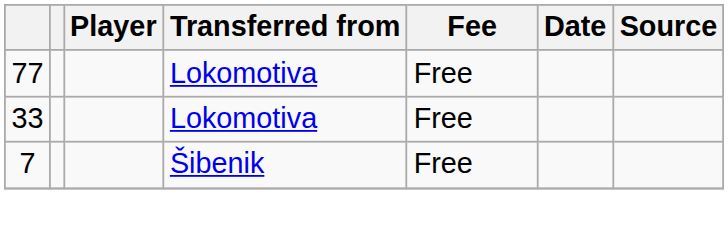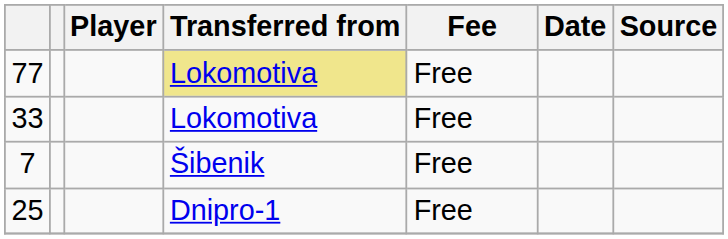 <table class="wikitable plainrowheaders sortable">
 <tr>
 <th></th>
 <th></th>
 <th scope=col>Player</th>
 <th>Transferred from</th>
 <th !scope=col; style="width: 65px;">Fee</th>
 <th scope=col>Date</th>
 <th scope=col>Source</th>
 </tr>
 <tr>
 <td align=center>77</td>
 <td align=center></td>
 <td></td>
-<td> <a href='#'>Lokomotiva</a></td>
+<td style="background: khaki;"> <a href='#'>Lokomotiva</a></td>
 <td>Free</td>
 <td></td>
 <td></td>
 </tr>
 <tr>
 <td align=center>33</td>
 <td align=center></td>
 <td></td>
 <td> <a href='#'>Lokomotiva</a></td>
 <td>Free</td>
 <td></td>
 <td></td>
 </tr>
 <tr>
 <td align=center>7</td>
 <td align=center></td>
 <td></td>
 <td> <a href='#'>Šibenik</a></td>
 <td>Free</td>
 <td></td>
 <td></td>
 </tr>
 <tr>
+<td align=center>25</td>
+<td align=center></td>
+<td></td>
+<td> <a href='#'>Dnipro-1</a></td>
+<td>Free</td>
+<td></td>
+<td></td>
+</tr>
+<tr>
 </tr>
 </table>
